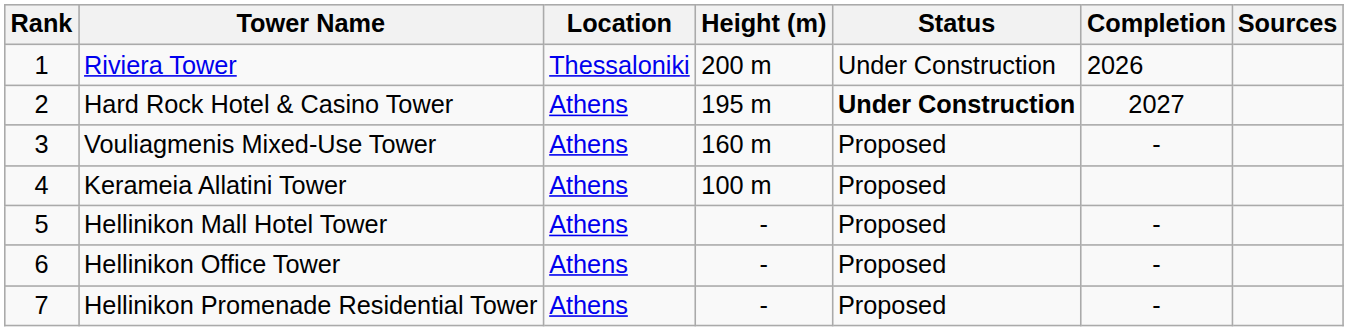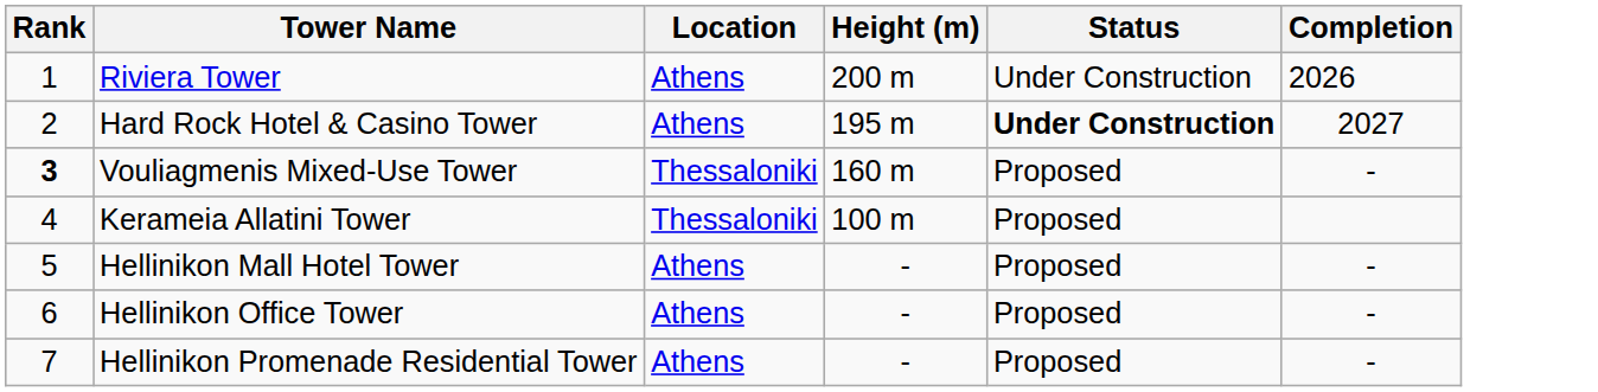 <table class="wikitable sortable">
 <tr>
 <th data-sort-type="number">Rank</th>
 <th>Tower Name</th>
 <th>Location</th>
 <th>Height (m)</th>
 <th>Status</th>
 <th>Completion</th>
-<th>Sources</th>
 </tr>
 <tr>
 <td align=center>1</td>
 <td><a href='#'>Riviera Tower</a></td>
-<td><a href='#'>Thessaloniki</a></td>
+<td><a href='#'>Athens</a></td>
 <td>200 m</td>
 <td>Under Construction</td>
 <td>2026</td>
-<td></td>
 </tr>
 <tr>
 <td align="center">2</td>
 <td>Hard Rock Hotel & Casino Tower</td>
 <td><a href='#'>Athens</a></td>
 <td>195 m</td>
 <td><strong>Under Construction</strong></td>
 <td align="center">2027</td>
-<td></td>
 </tr>
 <tr>
-<td align=center>3</td>
+<td align=center><strong>3</strong></td>
 <td>Vouliagmenis Mixed-Use Tower</td>
-<td><a href='#'>Athens</a></td>
+<td><a href='#'>Thessaloniki</a></td>
 <td>160 m</td>
 <td>Proposed</td>
 <td align=center>-</td>
-<td></td>
 </tr>
 <tr>
 <td align="center">4</td>
 <td>Kerameia Allatini Tower</td>
-<td><a href='#'>Athens</a></td>
+<td><a href='#'>Thessaloniki</a></td>
 <td>100 m</td>
 <td>Proposed</td>
-<td></td>
 <td></td>
 </tr>
 <tr>
 <td align=center>5</td>
 <td>Hellinikon Mall Hotel Tower</td>
 <td><a href='#'>Athens</a></td>
 <td align="center">-</td>
 <td>Proposed</td>
 <td align=center>-</td>
-<td></td>
 </tr>
 <tr>
 <td align=center>6</td>
 <td>Hellinikon Office Tower</td>
 <td><a href='#'>Athens</a></td>
 <td align="center">-</td>
 <td>Proposed</td>
 <td align=center>-</td>
-<td></td>
 </tr>
 <tr>
 <td align=center>7</td>
 <td>Hellinikon Promenade Residential Tower</td>
 <td><a href='#'>Athens</a></td>
 <td align="center">-</td>
 <td>Proposed</td>
 <td align=center>-</td>
-<td></td>
 </tr>
 </table>
